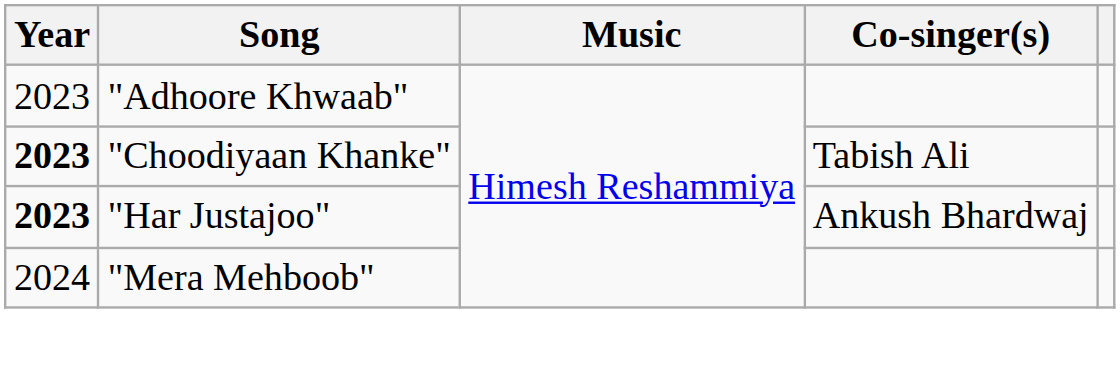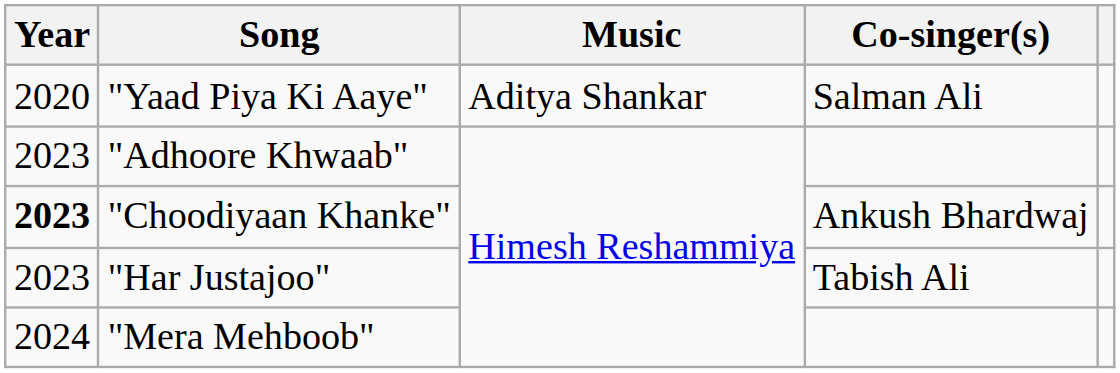 <table class="wikitable sortable">
 <tr>
 <th>Year</th>
 <th>Song</th>
 <th>Music</th>
 <th>Co-singer(s)</th>
 <th class="unsortable"></th>
+</tr>
+<tr>
+<td>2020</td>
+<td>"Yaad Piya Ki Aaye"</td>
+<td>Aditya Shankar</td>
+<td>Salman Ali</td>
+<td></td>
 </tr>
 <tr>
 <td>2023</td>
 <td>"Adhoore Khwaab"</td>
 <td rowspan="4"><a href='#'>Himesh Reshammiya</a></td>
 <td></td>
 <td></td>
 </tr>
 <tr>
 <td><strong>2023</strong></td>
 <td>"Choodiyaan Khanke"</td>
-<td>Tabish Ali</td>
+<td>Ankush Bhardwaj</td>
 <td></td>
 </tr>
 <tr>
-<td><strong>2023</strong></td>
+<td>2023</td>
 <td>"Har Justajoo"</td>
-<td>Ankush Bhardwaj</td>
+<td>Tabish Ali</td>
 <td></td>
 </tr>
 <tr>
 <td>2024</td>
 <td>"Mera Mehboob"</td>
 <td></td>
 <td></td>
 </tr>
 </table>
